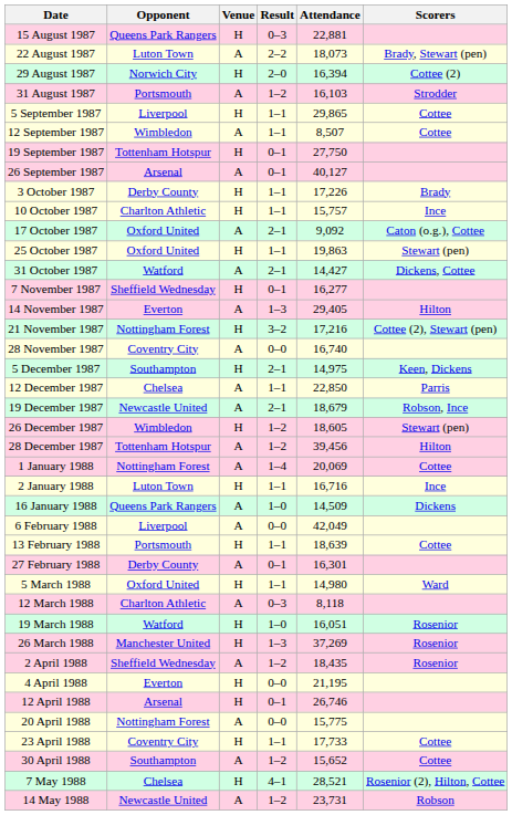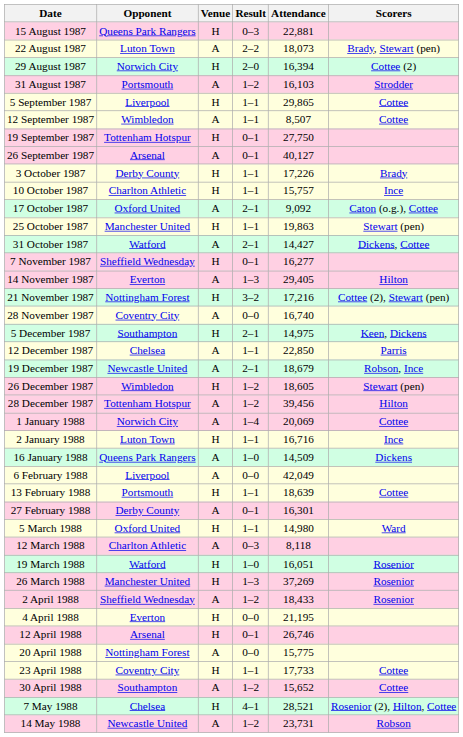 <table class="wikitable sortable" style="font-size:100%; text-align:center">
 <tr>
 <th>Date</th>
 <th>Opponent</th>
 <th>Venue</th>
 <th>Result</th>
 <th>Attendance</th>
 <th>Scorers</th>
 </tr>
 <tr style="background-color: #ffd0e3;">
 <td>15 August 1987</td>
 <td><a href='#'>Queens Park Rangers</a></td>
 <td>H</td>
 <td>0–3</td>
 <td>22,881</td>
 <td></td>
 </tr>
 <tr style="background-color: #ffffdd;">
 <td>22 August 1987</td>
 <td><a href='#'>Luton Town</a></td>
 <td>A</td>
 <td>2–2</td>
 <td>18,073</td>
 <td><a href='#'>Brady</a>, <a href='#'>Stewart</a> (pen)</td>
 </tr>
 <tr style="background-color: #d0ffe3;">
 <td>29 August 1987</td>
 <td><a href='#'>Norwich City</a></td>
 <td>H</td>
 <td>2–0</td>
 <td>16,394</td>
 <td><a href='#'>Cottee</a> (2)</td>
 </tr>
 <tr style="background-color: #ffd0e3;">
 <td>31 August 1987</td>
 <td><a href='#'>Portsmouth</a></td>
 <td>A</td>
 <td>1–2</td>
 <td>16,103</td>
 <td><a href='#'>Strodder</a></td>
 </tr>
 <tr style="background-color: #ffffdd;">
 <td>5 September 1987</td>
 <td><a href='#'>Liverpool</a></td>
 <td>H</td>
 <td>1–1</td>
 <td>29,865</td>
 <td><a href='#'>Cottee</a></td>
 </tr>
 <tr style="background-color: #ffffdd;">
 <td>12 September 1987</td>
 <td><a href='#'>Wimbledon</a></td>
 <td>A</td>
 <td>1–1</td>
 <td>8,507</td>
 <td><a href='#'>Cottee</a></td>
 </tr>
 <tr style="background-color: #ffd0e3;">
 <td>19 September 1987</td>
 <td><a href='#'>Tottenham Hotspur</a></td>
 <td>H</td>
 <td>0–1</td>
 <td>27,750</td>
 <td></td>
 </tr>
 <tr style="background-color: #ffd0e3;">
 <td>26 September 1987</td>
 <td><a href='#'>Arsenal</a></td>
 <td>A</td>
 <td>0–1</td>
 <td>40,127</td>
 <td></td>
 </tr>
 <tr style="background-color: #ffffdd;">
 <td>3 October 1987</td>
 <td><a href='#'>Derby County</a></td>
 <td>H</td>
 <td>1–1</td>
 <td>17,226</td>
 <td><a href='#'>Brady</a></td>
 </tr>
 <tr style="background-color: #ffffdd;">
 <td>10 October 1987</td>
 <td><a href='#'>Charlton Athletic</a></td>
 <td>H</td>
 <td>1–1</td>
 <td>15,757</td>
 <td><a href='#'>Ince</a></td>
 </tr>
 <tr style="background-color: #d0ffe3;">
 <td>17 October 1987</td>
 <td><a href='#'>Oxford United</a></td>
 <td>A</td>
 <td>2–1</td>
 <td>9,092</td>
 <td><a href='#'>Caton</a> (o.g.), <a href='#'>Cottee</a></td>
 </tr>
 <tr style="background-color: #ffffdd;">
 <td>25 October 1987</td>
-<td><a href='#'>Oxford United</a></td>
+<td><a href='#'>Manchester United</a></td>
 <td>H</td>
 <td>1–1</td>
 <td>19,863</td>
 <td><a href='#'>Stewart</a> (pen)</td>
 </tr>
 <tr style="background-color: #d0ffe3;">
 <td>31 October 1987</td>
 <td><a href='#'>Watford</a></td>
 <td>A</td>
 <td>2–1</td>
 <td>14,427</td>
 <td><a href='#'>Dickens</a>, <a href='#'>Cottee</a></td>
 </tr>
 <tr style="background-color: #ffd0e3;">
 <td>7 November 1987</td>
 <td><a href='#'>Sheffield Wednesday</a></td>
 <td>H</td>
 <td>0–1</td>
 <td>16,277</td>
 <td></td>
 </tr>
 <tr style="background-color: #ffd0e3;">
 <td>14 November 1987</td>
 <td><a href='#'>Everton</a></td>
 <td>A</td>
 <td>1–3</td>
 <td>29,405</td>
 <td><a href='#'>Hilton</a></td>
 </tr>
 <tr style="background-color: #d0ffe3;">
 <td>21 November 1987</td>
 <td><a href='#'>Nottingham Forest</a></td>
 <td>H</td>
 <td>3–2</td>
 <td>17,216</td>
 <td><a href='#'>Cottee</a> (2), <a href='#'>Stewart</a> (pen)</td>
 </tr>
 <tr style="background-color: #ffffdd;">
 <td>28 November 1987</td>
 <td><a href='#'>Coventry City</a></td>
 <td>A</td>
 <td>0–0</td>
 <td>16,740</td>
 <td></td>
 </tr>
 <tr style="background-color: #d0ffe3;">
 <td>5 December 1987</td>
 <td><a href='#'>Southampton</a></td>
 <td>H</td>
 <td>2–1</td>
 <td>14,975</td>
 <td><a href='#'>Keen</a>, <a href='#'>Dickens</a></td>
 </tr>
 <tr style="background-color: #ffffdd;">
 <td>12 December 1987</td>
 <td><a href='#'>Chelsea</a></td>
 <td>A</td>
 <td>1–1</td>
 <td>22,850</td>
 <td><a href='#'>Parris</a></td>
 </tr>
 <tr style="background-color: #d0ffe3;">
 <td>19 December 1987</td>
 <td><a href='#'>Newcastle United</a></td>
 <td>A</td>
 <td>2–1</td>
 <td>18,679</td>
 <td><a href='#'>Robson</a>, <a href='#'>Ince</a></td>
 </tr>
 <tr style="background-color: #ffd0e3;">
 <td>26 December 1987</td>
 <td><a href='#'>Wimbledon</a></td>
 <td>H</td>
 <td>1–2</td>
 <td>18,605</td>
 <td><a href='#'>Stewart</a> (pen)</td>
 </tr>
 <tr style="background-color: #ffd0e3;">
 <td>28 December 1987</td>
 <td><a href='#'>Tottenham Hotspur</a></td>
 <td>A</td>
 <td>1–2</td>
 <td>39,456</td>
 <td><a href='#'>Hilton</a></td>
 </tr>
 <tr style="background-color: #ffd0e3;">
 <td>1 January 1988</td>
-<td><a href='#'>Nottingham Forest</a></td>
+<td><a href='#'>Norwich City</a></td>
 <td>A</td>
 <td>1–4</td>
 <td>20,069</td>
 <td><a href='#'>Cottee</a></td>
 </tr>
 <tr style="background-color: #ffffdd;">
 <td>2 January 1988</td>
 <td><a href='#'>Luton Town</a></td>
 <td>H</td>
 <td>1–1</td>
 <td>16,716</td>
 <td><a href='#'>Ince</a></td>
 </tr>
 <tr style="background-color: #d0ffe3;">
 <td>16 January 1988</td>
 <td><a href='#'>Queens Park Rangers</a></td>
 <td>A</td>
 <td>1–0</td>
 <td>14,509</td>
 <td><a href='#'>Dickens</a></td>
 </tr>
 <tr style="background-color: #ffffdd;">
 <td>6 February 1988</td>
 <td><a href='#'>Liverpool</a></td>
 <td>A</td>
 <td>0–0</td>
 <td>42,049</td>
 <td></td>
 </tr>
 <tr style="background-color: #ffffdd;">
 <td>13 February 1988</td>
 <td><a href='#'>Portsmouth</a></td>
 <td>H</td>
 <td>1–1</td>
 <td>18,639</td>
 <td><a href='#'>Cottee</a></td>
 </tr>
 <tr style="background-color: #ffd0e3;">
 <td>27 February 1988</td>
 <td><a href='#'>Derby County</a></td>
 <td>A</td>
 <td>0–1</td>
 <td>16,301</td>
 <td></td>
 </tr>
 <tr style="background-color: #ffffdd;">
 <td>5 March 1988</td>
 <td><a href='#'>Oxford United</a></td>
 <td>H</td>
 <td>1–1</td>
 <td>14,980</td>
 <td><a href='#'>Ward</a></td>
 </tr>
 <tr style="background-color: #ffd0e3;">
 <td>12 March 1988</td>
 <td><a href='#'>Charlton Athletic</a></td>
 <td>A</td>
 <td>0–3</td>
 <td>8,118</td>
 <td></td>
 </tr>
 <tr style="background-color: #d0ffe3;">
 <td>19 March 1988</td>
 <td><a href='#'>Watford</a></td>
 <td>H</td>
 <td>1–0</td>
 <td>16,051</td>
 <td><a href='#'>Rosenior</a></td>
 </tr>
 <tr style="background-color: #ffd0e3;">
 <td>26 March 1988</td>
 <td><a href='#'>Manchester United</a></td>
 <td>H</td>
 <td>1–3</td>
 <td>37,269</td>
 <td><a href='#'>Rosenior</a></td>
 </tr>
 <tr style="background-color: #ffd0e3;">
 <td>2 April 1988</td>
 <td><a href='#'>Sheffield Wednesday</a></td>
 <td>A</td>
 <td>1–2</td>
-<td>18,435</td>
+<td>18,433</td>
 <td><a href='#'>Rosenior</a></td>
 </tr>
 <tr style="background-color: #ffffdd;">
 <td>4 April 1988</td>
 <td><a href='#'>Everton</a></td>
 <td>H</td>
 <td>0–0</td>
 <td>21,195</td>
 <td></td>
 </tr>
 <tr style="background-color: #ffd0e3;">
 <td>12 April 1988</td>
 <td><a href='#'>Arsenal</a></td>
 <td>H</td>
 <td>0–1</td>
 <td>26,746</td>
 <td></td>
 </tr>
 <tr style="background-color: #ffffdd;">
 <td>20 April 1988</td>
 <td><a href='#'>Nottingham Forest</a></td>
 <td>A</td>
 <td>0–0</td>
 <td>15,775</td>
 <td></td>
 </tr>
 <tr style="background-color: #ffffdd;">
 <td>23 April 1988</td>
 <td><a href='#'>Coventry City</a></td>
 <td>H</td>
 <td>1–1</td>
 <td>17,733</td>
 <td><a href='#'>Cottee</a></td>
 </tr>
 <tr style="background-color: #ffd0e3;">
 <td>30 April 1988</td>
 <td><a href='#'>Southampton</a></td>
 <td>A</td>
 <td>1–2</td>
 <td>15,652</td>
 <td><a href='#'>Cottee</a></td>
 </tr>
 <tr style="background-color: #d0ffe3;">
 <td>7 May 1988</td>
 <td><a href='#'>Chelsea</a></td>
 <td>H</td>
 <td>4–1</td>
 <td>28,521</td>
 <td><a href='#'>Rosenior</a> (2), <a href='#'>Hilton</a>, <a href='#'>Cottee</a></td>
 </tr>
 <tr style="background-color: #ffd0e3;">
 <td>14 May 1988</td>
 <td><a href='#'>Newcastle United</a></td>
 <td>A</td>
 <td>1–2</td>
 <td>23,731</td>
 <td><a href='#'>Robson</a></td>
 </tr>
 </table>
